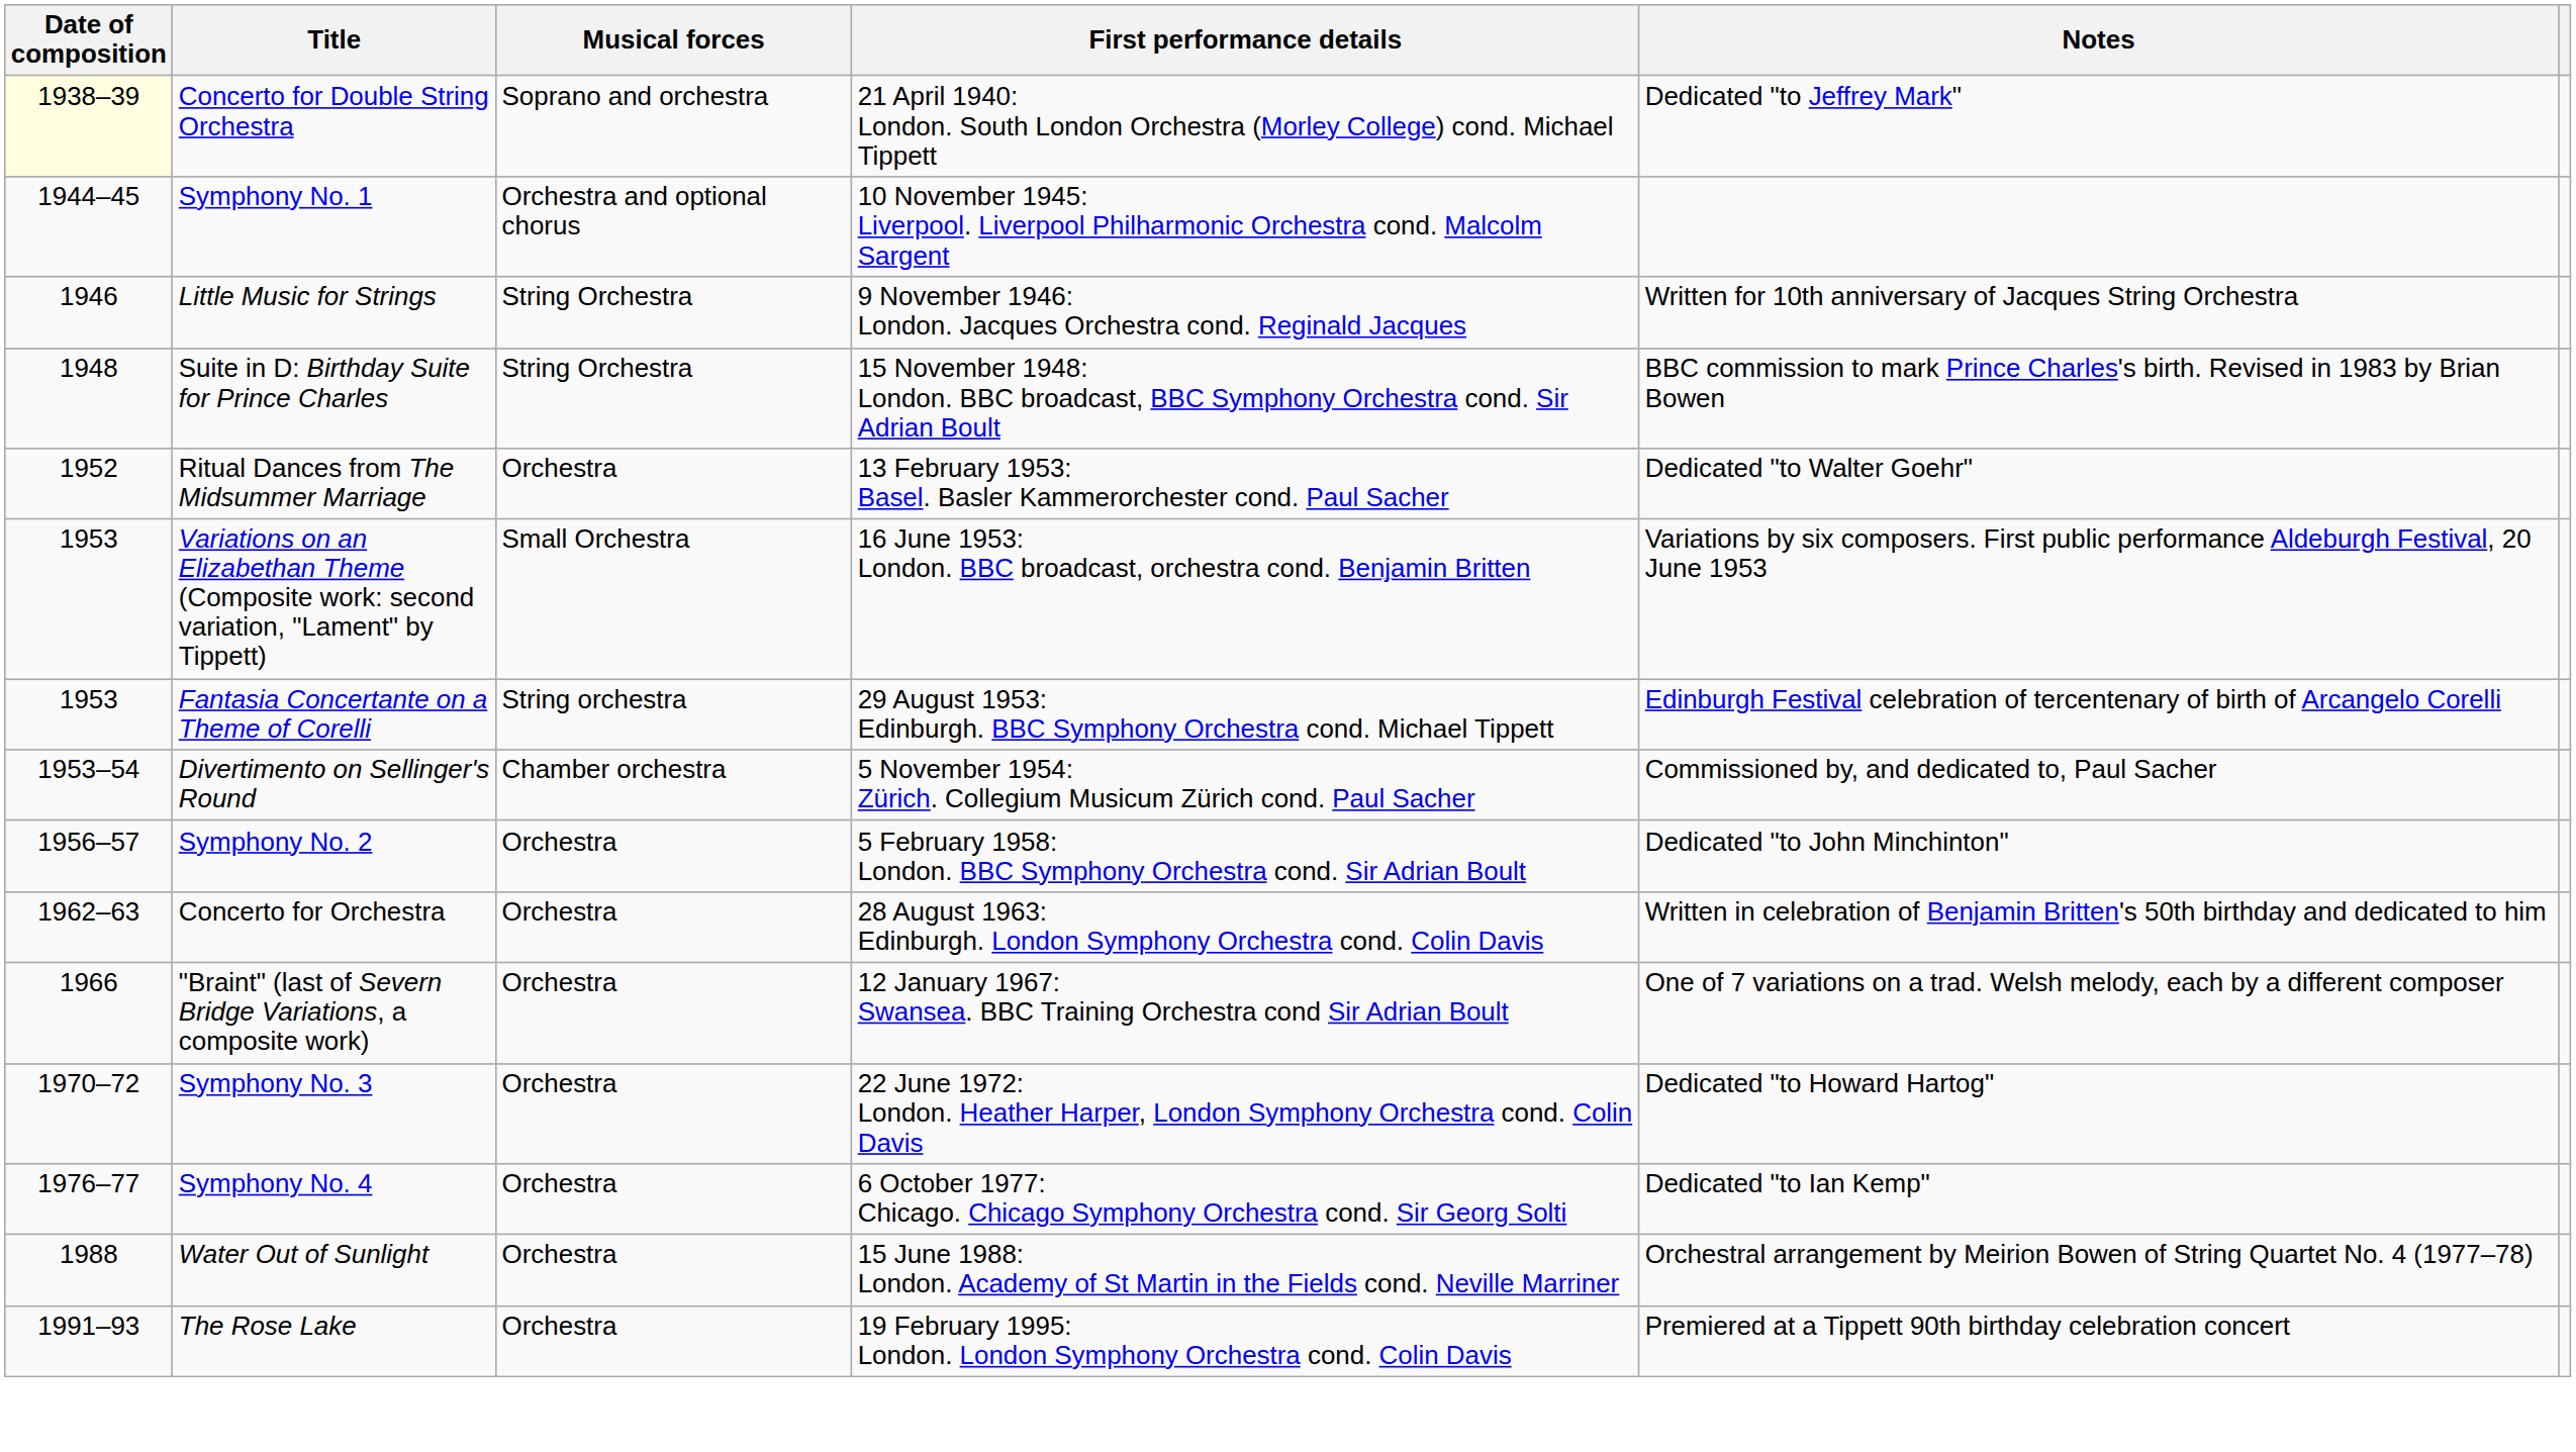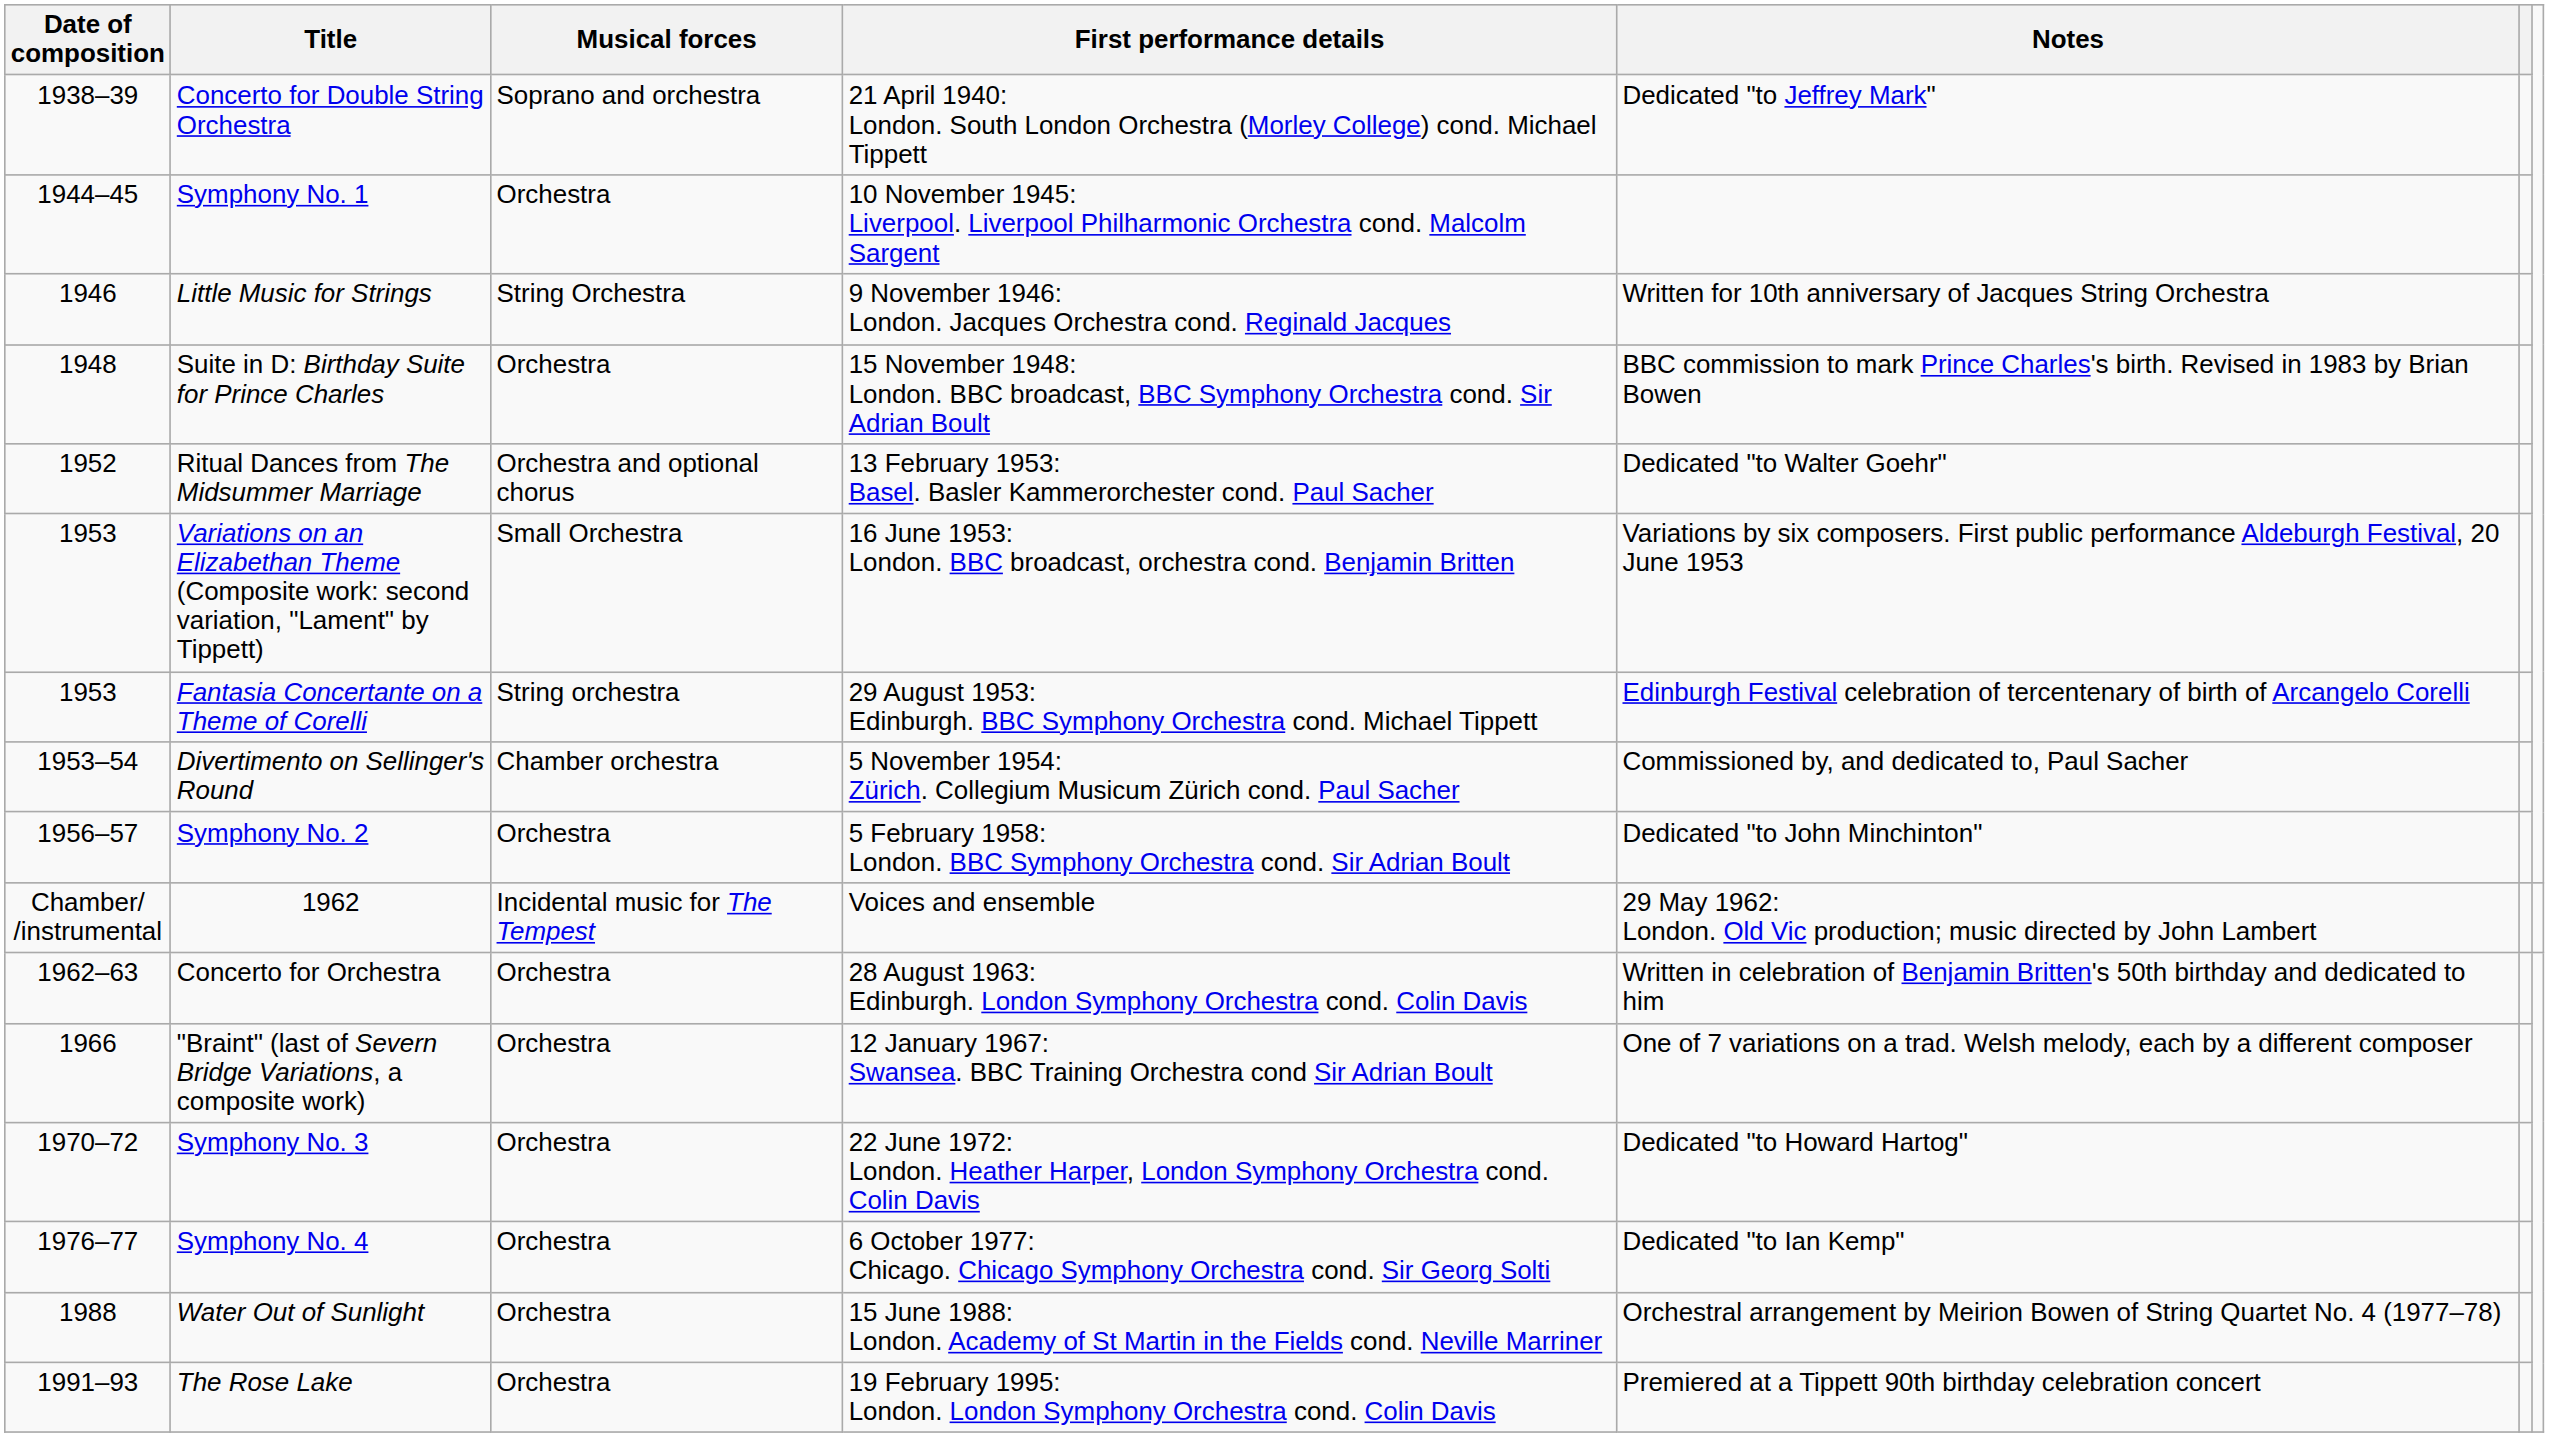 <table Class = "wikitable sortable">
 <tr>
 <th width="60">Date of composition</th>
 <th width="190">Title</th>
 <th width="210">Musical forces</th>
 <th>First performance details</th>
 <th class="unsortable">Notes</th>
 <th scope="col" class="unsortable"></th>
 </tr>
 <tr valign="top">
-<td align= "center" style="background: lightyellow;">1938–39</td>
+<td align= "center">1938–39</td>
 <td><a href='#'>Concerto for Double String Orchestra</a></td>
 <td>Soprano and orchestra</td>
 <td>21 April 1940:<br> London. South London Orchestra (<a href='#'>Morley College</a>) cond. Michael Tippett</td>
 <td>Dedicated "to <a href='#'>Jeffrey Mark</a>"</td>
 <td></td>
 </tr>
 <tr valign="top">
 <td align= "center">1944–45</td>
 <td><a href='#'>Symphony No. 1</a></td>
-<td>Orchestra and optional chorus</td>
+<td>Orchestra</td>
 <td>10 November 1945:<br> <a href='#'>Liverpool</a>. <a href='#'>Liverpool Philharmonic Orchestra</a> cond. <a href='#'>Malcolm Sargent</a></td>
 <td></td>
 <td></td>
 </tr>
 <tr valign="top">
 <td align= "center">1946</td>
 <td><em>Little Music for Strings</em></td>
 <td>String Orchestra</td>
 <td>9 November 1946:<br> London. Jacques Orchestra cond. <a href='#'>Reginald Jacques</a></td>
 <td>Written for 10th anniversary of Jacques String Orchestra</td>
 <td></td>
 </tr>
 <tr valign="top">
 <td align= "center">1948</td>
 <td>Suite in D: <em>Birthday Suite for Prince Charles</em></td>
-<td>String Orchestra</td>
+<td>Orchestra</td>
 <td>15 November 1948:<br> London. BBC broadcast, <a href='#'>BBC Symphony Orchestra</a> cond. <a href='#'>Sir Adrian Boult</a></td>
 <td>BBC commission to mark <a href='#'>Prince Charles</a>'s birth. Revised in 1983 by Brian Bowen</td>
 <td></td>
 </tr>
 <tr valign="top">
 <td align= "center">1952</td>
 <td>Ritual Dances from <em>The Midsummer Marriage</em></td>
-<td>Orchestra</td>
+<td>Orchestra and optional chorus</td>
 <td>13 February 1953:<br><a href='#'>Basel</a>. Basler Kammerorchester cond. <a href='#'>Paul Sacher</a></td>
 <td>Dedicated "to Walter Goehr"</td>
 <td></td>
 </tr>
 <tr valign="top">
 <td align= "center">1953</td>
 <td><em><a href='#'>Variations on an Elizabethan Theme</a></em> (Composite work: second variation, "Lament" by Tippett)</td>
 <td>Small Orchestra</td>
 <td>16 June 1953:<br> London. <a href='#'>BBC</a> broadcast, orchestra cond. <a href='#'>Benjamin Britten</a></td>
 <td>Variations by six composers. First public performance <a href='#'>Aldeburgh Festival</a>, 20 June 1953</td>
 <td></td>
 </tr>
 <tr valign="top">
 <td align= "center">1953</td>
 <td><em><a href='#'>Fantasia Concertante on a Theme of Corelli</a></em></td>
 <td>String orchestra</td>
 <td>29 August 1953:<br> Edinburgh. <a href='#'>BBC Symphony Orchestra</a> cond. Michael Tippett</td>
 <td><a href='#'>Edinburgh Festival</a> celebration of tercentenary of birth of <a href='#'>Arcangelo Corelli</a></td>
 <td></td>
 </tr>
 <tr valign="top">
 <td align= "center">1953–54</td>
 <td><em>Divertimento on Sellinger's Round</em></td>
 <td>Chamber orchestra</td>
 <td>5 November 1954:<br> <a href='#'>Zürich</a>. Collegium Musicum Zürich cond. <a href='#'>Paul Sacher</a></td>
 <td>Commissioned by, and dedicated to, Paul Sacher</td>
 <td></td>
 </tr>
 <tr valign="top">
 <td align= "center">1956–57</td>
 <td><a href='#'>Symphony No. 2</a></td>
 <td>Orchestra</td>
 <td>5 February 1958:<br> London. <a href='#'>BBC Symphony Orchestra</a> cond. <a href='#'>Sir Adrian Boult</a></td>
 <td>Dedicated "to John Minchinton"</td>
+<td></td>
+</tr>
+<tr valign="top">
+<td align= "center">Chamber/<br>/instrumental</td>
+<td align= "center">1962</td>
+<td>Incidental music for <em><a href='#'>The Tempest</a></em></td>
+<td>Voices and ensemble</td>
+<td>29 May 1962:<br>London. <a href='#'>Old Vic</a> production; music directed by John Lambert</td>
+<td></td>
 <td></td>
 </tr>
 <tr valign="top">
 <td align= "center">1962–63</td>
 <td>Concerto for Orchestra</td>
 <td>Orchestra</td>
 <td>28 August 1963:<br> Edinburgh. <a href='#'>London Symphony Orchestra</a> cond. <a href='#'>Colin Davis</a></td>
 <td>Written in celebration of <a href='#'>Benjamin Britten</a>'s 50th birthday and dedicated to him</td>
 <td></td>
 </tr>
 <tr valign="top">
 <td align= "center">1966</td>
 <td>"Braint" (last of <em>Severn Bridge Variations</em>, a composite work)</td>
 <td>Orchestra</td>
 <td>12 January 1967:<br> <a href='#'>Swansea</a>. BBC Training Orchestra cond <a href='#'>Sir Adrian Boult</a></td>
 <td>One of 7 variations on a trad. Welsh melody, each by a different composer</td>
 <td></td>
 </tr>
 <tr valign="top">
 <td align= "center">1970–72</td>
 <td><a href='#'>Symphony No. 3</a></td>
 <td>Orchestra</td>
 <td>22 June 1972:<br> London. <a href='#'>Heather Harper</a>, <a href='#'>London Symphony Orchestra</a> cond. <a href='#'>Colin Davis</a></td>
 <td>Dedicated "to Howard Hartog"</td>
 <td></td>
 </tr>
 <tr valign="top">
 <td align= "center">1976–77</td>
 <td><a href='#'>Symphony No. 4</a></td>
 <td>Orchestra</td>
 <td>6 October 1977:<br> Chicago. <a href='#'>Chicago Symphony Orchestra</a> cond. <a href='#'>Sir Georg Solti</a></td>
 <td>Dedicated "to Ian Kemp"</td>
 <td></td>
 </tr>
 <tr valign="top">
 <td align= "center">1988</td>
 <td><em>Water Out of Sunlight</em></td>
 <td>Orchestra</td>
 <td>15 June 1988:<br>London. <a href='#'>Academy of St Martin in the Fields</a> cond. <a href='#'>Neville Marriner</a></td>
 <td>Orchestral arrangement by Meirion Bowen of String Quartet No. 4 (1977–78)</td>
 <td></td>
 </tr>
 <tr valign="top">
 <td align= "center">1991–93</td>
 <td><em>The Rose Lake</em></td>
 <td>Orchestra</td>
 <td>19 February 1995:<br> London. <a href='#'>London Symphony Orchestra</a> cond. <a href='#'>Colin Davis</a></td>
 <td>Premiered at a Tippett 90th birthday celebration concert</td>
 <td></td>
 </tr>
 </table>
